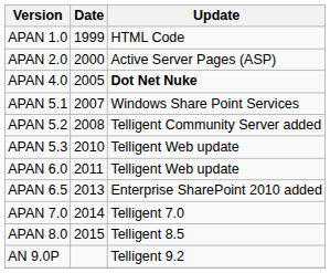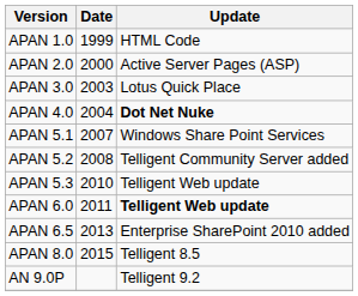 <table class="wikitable">
 <tr>
 <th>Version</th>
 <th>Date</th>
 <th>Update</th>
 </tr>
 <tr>
 <td>APAN 1.0</td>
 <td>1999</td>
 <td>HTML Code</td>
 </tr>
 <tr>
 <td>APAN 2.0</td>
 <td>2000</td>
 <td>Active Server Pages (ASP)</td>
 </tr>
 <tr>
+<td>APAN 3.0</td>
+<td>2003</td>
+<td>Lotus Quick Place</td>
+</tr>
+<tr>
 <td>APAN 4.0</td>
-<td>2005</td>
+<td>2004</td>
 <td><strong>Dot Net Nuke</strong></td>
 </tr>
 <tr>
 <td>APAN 5.1</td>
 <td>2007</td>
 <td>Windows Share Point Services</td>
 </tr>
 <tr>
 <td>APAN 5.2</td>
 <td>2008</td>
 <td>Telligent Community Server added</td>
 </tr>
 <tr>
 <td>APAN 5.3</td>
 <td>2010</td>
 <td>Telligent Web update</td>
 </tr>
 <tr>
 <td>APAN 6.0</td>
 <td>2011</td>
-<td>Telligent Web update</td>
+<td><strong>Telligent Web update</strong></td>
 </tr>
 <tr>
 <td>APAN 6.5</td>
 <td>2013</td>
 <td>Enterprise SharePoint 2010 added</td>
-</tr>
-<tr>
-<td>APAN 7.0</td>
-<td>2014</td>
-<td>Telligent 7.0</td>
 </tr>
 <tr>
 <td>APAN 8.0</td>
 <td>2015</td>
 <td>Telligent 8.5</td>
 </tr>
 <tr>
 <td>AN 9.0P</td>
 <td></td>
 <td>Telligent 9.2</td>
 </tr>
 <tr>
 </tr>
 </table>
